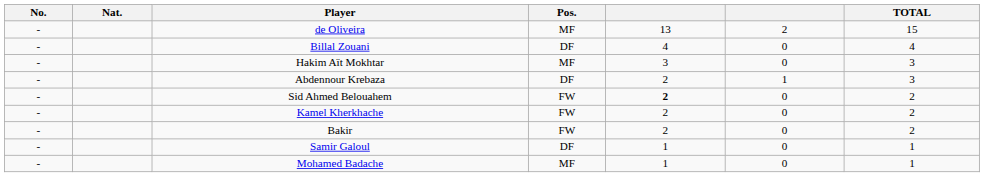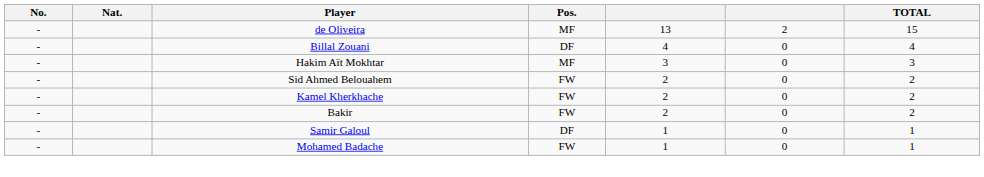 <table class="wikitable sortable alternance"  style="font-size:85%; text-align:center; line-height:14px; width:60%;">
 <tr>
 <th width=10>No.</th>
 <th width=10>Nat.</th>
 <th width=140>Player</th>
 <th width=10>Pos.</th>
 <th width=40></th>
 <th width=40></th>
 <th width=40>TOTAL</th>
 </tr>
 <tr>
 <td>-</td>
 <td></td>
 <td><a href='#'>de Oliveira</a></td>
 <td>MF</td>
 <td>13</td>
 <td>2</td>
 <td>15</td>
 </tr>
 <tr>
 <td>-</td>
 <td></td>
 <td><a href='#'>Billal Zouani</a></td>
 <td>DF</td>
 <td>4</td>
 <td>0</td>
 <td>4</td>
 </tr>
 <tr>
 <td>-</td>
 <td></td>
 <td>Hakim Aït Mokhtar</td>
 <td>MF</td>
 <td>3</td>
 <td>0</td>
 <td>3</td>
 </tr>
 <tr>
 <td>-</td>
 <td></td>
-<td>Abdennour Krebaza</td>
-<td>DF</td>
-<td>2</td>
-<td>1</td>
-<td>3</td>
-</tr>
-<tr>
-<td>-</td>
-<td></td>
 <td>Sid Ahmed Belouahem</td>
 <td>FW</td>
-<td><strong>2</strong></td>
+<td>2</td>
 <td>0</td>
 <td>2</td>
 </tr>
 <tr>
 <td>-</td>
 <td></td>
 <td><a href='#'>Kamel Kherkhache</a></td>
 <td>FW</td>
 <td>2</td>
 <td>0</td>
 <td>2</td>
 </tr>
 <tr>
 <td>-</td>
 <td></td>
 <td>Bakir</td>
 <td>FW</td>
 <td>2</td>
 <td>0</td>
 <td>2</td>
 </tr>
 <tr>
 <td>-</td>
 <td></td>
 <td><a href='#'>Samir Galoul</a></td>
 <td>DF</td>
 <td>1</td>
 <td>0</td>
 <td>1</td>
 </tr>
 <tr>
 <td>-</td>
 <td></td>
 <td><a href='#'>Mohamed Badache</a></td>
-<td>MF</td>
+<td>FW</td>
 <td>1</td>
 <td>0</td>
 <td>1</td>
 </tr>
 </table>
